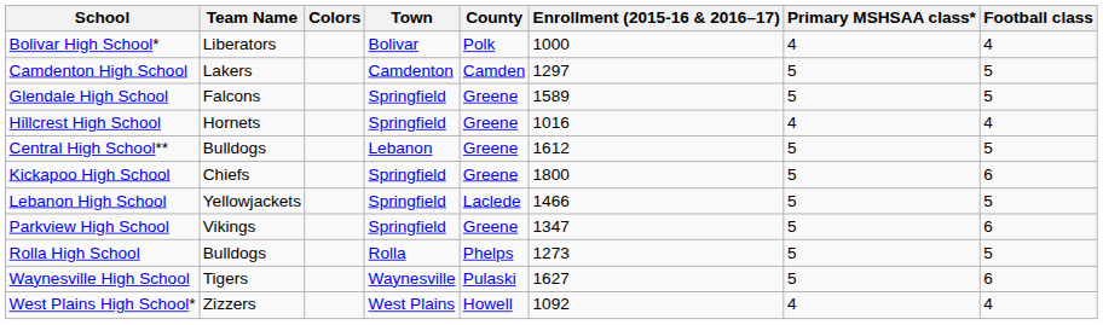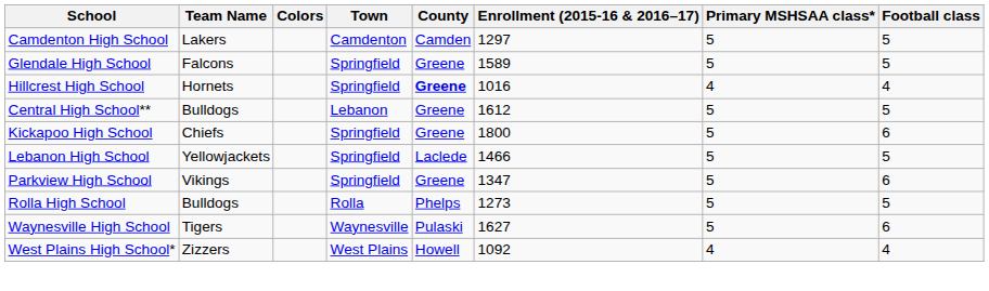 <table class="wikitable" border="1">
 <tr>
 <th>School</th>
 <th>Team Name</th>
 <th>Colors</th>
 <th>Town</th>
 <th>County</th>
 <th>Enrollment (2015-16 & 2016–17)</th>
 <th>Primary MSHSAA class*</th>
 <th>Football class</th>
-</tr>
-<tr>
-<td><a href='#'>Bolivar High School</a>*</td>
-<td>Liberators</td>
-<td> </td>
-<td><a href='#'>Bolivar</a></td>
-<td><a href='#'>Polk</a></td>
-<td>1000</td>
-<td>4</td>
-<td>4</td>
 </tr>
 <tr>
 <td><a href='#'>Camdenton High School</a></td>
 <td>Lakers</td>
 <td> </td>
 <td><a href='#'>Camdenton</a></td>
 <td><a href='#'>Camden</a></td>
 <td>1297</td>
 <td>5</td>
 <td>5</td>
 </tr>
 <tr>
 <td><a href='#'>Glendale High School</a></td>
 <td>Falcons</td>
 <td>  </td>
 <td><a href='#'>Springfield</a></td>
 <td><a href='#'>Greene</a></td>
 <td>1589</td>
 <td>5</td>
 <td>5</td>
 </tr>
 <tr>
 <td><a href='#'>Hillcrest High School</a></td>
 <td>Hornets</td>
 <td> </td>
 <td><a href='#'>Springfield</a></td>
-<td><a href='#'>Greene</a></td>
+<td><strong><a href='#'>Greene</a></strong></td>
 <td>1016</td>
 <td>4</td>
 <td>4</td>
 </tr>
 <tr>
 <td><a href='#'>Central High School</a>**</td>
 <td>Bulldogs</td>
 <td> </td>
 <td><a href='#'>Lebanon</a></td>
 <td><a href='#'>Greene</a></td>
 <td>1612</td>
 <td>5</td>
 <td>5</td>
 </tr>
 <tr>
 <td><a href='#'>Kickapoo High School</a></td>
 <td>Chiefs</td>
 <td> </td>
 <td><a href='#'>Springfield</a></td>
 <td><a href='#'>Greene</a></td>
 <td>1800</td>
 <td>5</td>
 <td>6</td>
 </tr>
 <tr>
 <td><a href='#'>Lebanon High School</a></td>
 <td>Yellowjackets</td>
 <td> </td>
 <td><a href='#'>Springfield</a></td>
 <td><a href='#'>Laclede</a></td>
 <td>1466</td>
 <td>5</td>
 <td>5</td>
 </tr>
 <tr>
 <td><a href='#'>Parkview High School</a></td>
 <td>Vikings</td>
 <td> </td>
 <td><a href='#'>Springfield</a></td>
 <td><a href='#'>Greene</a></td>
 <td>1347</td>
 <td>5</td>
 <td>6</td>
 </tr>
 <tr>
 <td><a href='#'>Rolla High School</a></td>
 <td>Bulldogs</td>
 <td> </td>
 <td><a href='#'>Rolla</a></td>
 <td><a href='#'>Phelps</a></td>
 <td>1273</td>
 <td>5</td>
 <td>5</td>
 </tr>
 <tr>
 <td><a href='#'>Waynesville High School</a></td>
 <td>Tigers</td>
 <td> </td>
 <td><a href='#'>Waynesville</a></td>
 <td><a href='#'>Pulaski</a></td>
 <td>1627</td>
 <td>5</td>
 <td>6</td>
 </tr>
 <tr>
 <td><a href='#'>West Plains High School</a>*</td>
 <td>Zizzers</td>
 <td> </td>
 <td><a href='#'>West Plains</a></td>
 <td><a href='#'>Howell</a></td>
 <td>1092</td>
 <td>4</td>
 <td>4</td>
 </tr>
 </table>
